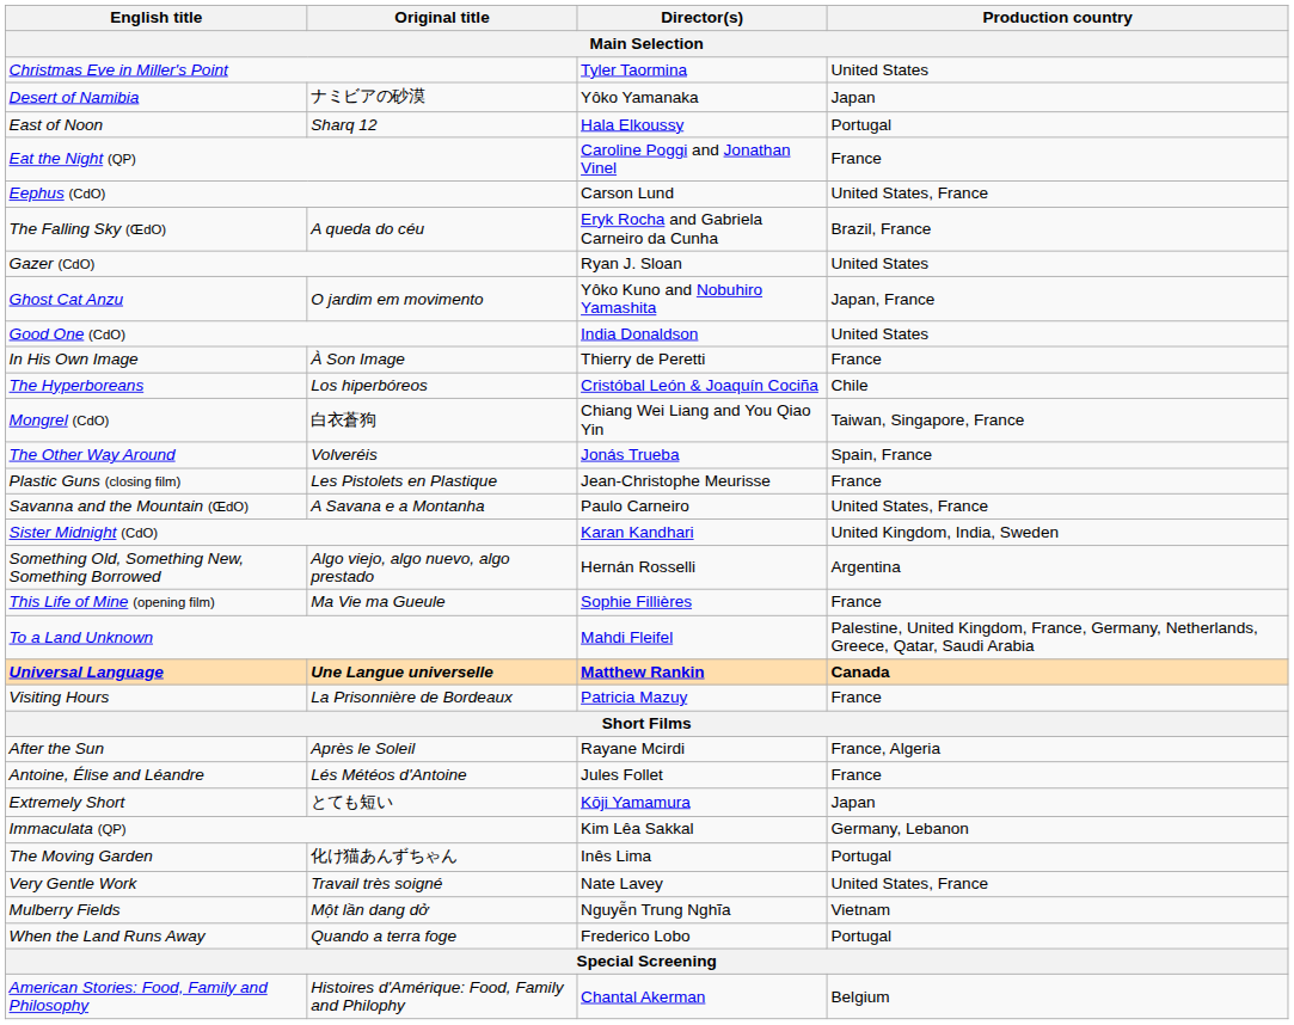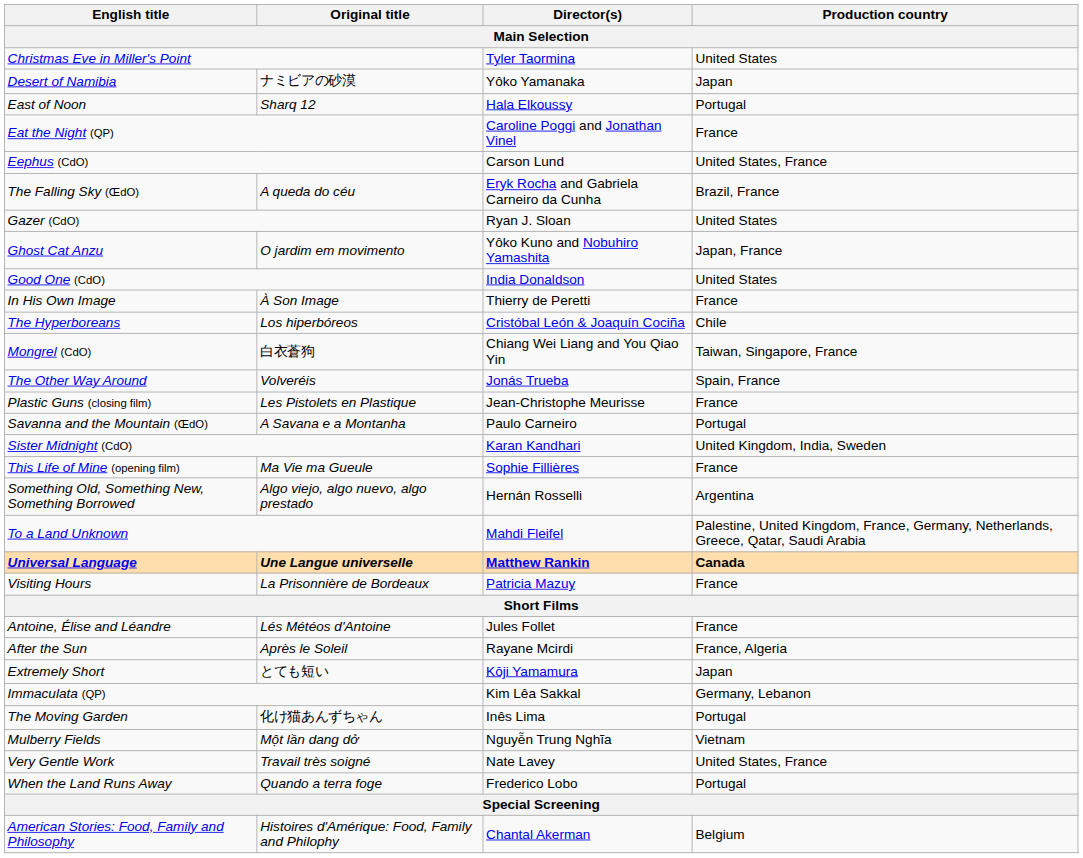 <table class="wikitable" style="width:100%; margin-bottom:4px">
 <tr>
 <th scope="col">English title</th>
 <th scope="col">Original title</th>
 <th scope="col">Director(s)</th>
 <th scope="col">Production country</th>
 </tr>
 <tr>
 <th colspan="4">Main Selection</th>
 </tr>
 <tr>
 <td colspan="2"><em><a href='#'>Christmas Eve in Miller's Point</a></em></td>
 <td><a href='#'>Tyler Taormina</a></td>
 <td>United States</td>
 </tr>
 <tr>
 <td><em><a href='#'>Desert of Namibia</a></em></td>
 <td>ナミビアの砂漠</td>
 <td>Yôko Yamanaka</td>
 <td>Japan</td>
 </tr>
 <tr>
 <td><em>East of Noon</em></td>
 <td><em>Sharq 12</em></td>
 <td><a href='#'>Hala Elkoussy</a></td>
 <td>Portugal</td>
 </tr>
 <tr>
 <td colspan="2"><em><a href='#'>Eat the Night</a></em> <small>(QP)</small></td>
 <td><a href='#'>Caroline Poggi</a> and <a href='#'>Jonathan Vinel</a></td>
 <td>France</td>
 </tr>
 <tr>
 <td colspan="2"><em><a href='#'>Eephus</a></em> <small>(CdO)</small></td>
 <td>Carson Lund</td>
 <td>United States, France</td>
 </tr>
 <tr>
 <td><em>The Falling Sky</em> <small>(ŒdO)</small></td>
 <td><em>A queda do céu</em></td>
 <td><a href='#'>Eryk Rocha</a> and Gabriela Carneiro da Cunha</td>
 <td>Brazil, France</td>
 </tr>
 <tr>
 <td colspan="2"><em>Gazer</em> <small>(CdO)</small></td>
 <td>Ryan J. Sloan</td>
 <td>United States</td>
 </tr>
 <tr>
 <td><em><a href='#'>Ghost Cat Anzu</a></em></td>
 <td><em>O jardim em movimento</em></td>
 <td>Yôko Kuno and <a href='#'>Nobuhiro Yamashita</a></td>
 <td>Japan, France</td>
 </tr>
 <tr>
 <td colspan="2"><em><a href='#'>Good One</a></em> <small>(CdO)</small></td>
 <td><a href='#'>India Donaldson</a></td>
 <td>United States</td>
 </tr>
 <tr>
 <td><em>In His Own Image</em></td>
 <td><em>À Son Image</em></td>
 <td>Thierry de Peretti</td>
 <td>France</td>
 </tr>
 <tr>
 <td><em><a href='#'>The Hyperboreans</a></em></td>
 <td><em>Los hiperbóreos</em></td>
 <td><a href='#'>Cristóbal León & Joaquín Cociña</a></td>
 <td>Chile</td>
 </tr>
 <tr>
 <td><em><a href='#'>Mongrel</a></em> <small>(CdO)</small></td>
 <td>白衣蒼狗</td>
 <td>Chiang Wei Liang and You Qiao Yin</td>
 <td>Taiwan, Singapore, France</td>
 </tr>
 <tr>
 <td><em><a href='#'>The Other Way Around</a></em></td>
 <td><em>Volveréis</em></td>
 <td><a href='#'>Jonás Trueba</a></td>
 <td>Spain, France</td>
 </tr>
 <tr>
 <td><em>Plastic Guns</em> <small>(closing film)</small></td>
 <td><em>Les Pistolets en Plastique</em></td>
 <td>Jean-Christophe Meurisse</td>
 <td>France</td>
 </tr>
 <tr>
 <td><em>Savanna and the Mountain</em> <small>(ŒdO)</small></td>
 <td><em>A Savana e a Montanha</em></td>
 <td>Paulo Carneiro</td>
-<td>United States, France</td>
+<td>Portugal</td>
 </tr>
 <tr>
 <td colspan="2"><em><a href='#'>Sister Midnight</a></em> <small>(CdO)</small></td>
 <td><a href='#'>Karan Kandhari</a></td>
 <td>United Kingdom, India, Sweden</td>
 </tr>
 <tr>
+<td><em><a href='#'>This Life of Mine</a></em> <small>(opening film)</small></td>
+<td><em>Ma Vie ma Gueule</em></td>
+<td><a href='#'>Sophie Fillières</a></td>
+<td>France</td>
+</tr>
+<tr>
 <td><em>Something Old, Something New, Something Borrowed</em></td>
 <td><em>Algo viejo, algo nuevo, algo prestado</em></td>
 <td>Hernán Rosselli</td>
 <td>Argentina</td>
-</tr>
-<tr>
-<td><em><a href='#'>This Life of Mine</a></em> <small>(opening film)</small></td>
-<td><em>Ma Vie ma Gueule</em></td>
-<td><a href='#'>Sophie Fillières</a></td>
-<td>France</td>
 </tr>
 <tr>
 <td colspan="2"><em><a href='#'>To a Land Unknown</a></em></td>
 <td><a href='#'>Mahdi Fleifel</a></td>
 <td>Palestine, United Kingdom, France, Germany, Netherlands, Greece, Qatar, Saudi Arabia</td>
 </tr>
 <tr style="background:#FFDEAD;">
 <td><strong><em><a href='#'>Universal Language</a></em></strong></td>
 <td><strong><em>Une Langue universelle</em></strong></td>
 <td><strong><a href='#'>Matthew Rankin</a></strong></td>
 <td><strong>Canada</strong></td>
 </tr>
 <tr>
 <td><em>Visiting Hours</em></td>
 <td><em>La Prisonnière de Bordeaux</em></td>
 <td><a href='#'>Patricia Mazuy</a></td>
 <td>France</td>
 </tr>
 <tr>
 <th colspan="4">Short Films</th>
 </tr>
 <tr>
+<td><em>Antoine, Élise and Léandre</em></td>
+<td><em>Lés Météos d'Antoine</em></td>
+<td>Jules Follet</td>
+<td>France</td>
+</tr>
+<tr>
 <td><em>After the Sun</em></td>
 <td><em>Après le Soleil</em></td>
 <td>Rayane Mcirdi</td>
 <td>France, Algeria</td>
-</tr>
-<tr>
-<td><em>Antoine, Élise and Léandre</em></td>
-<td><em>Lés Météos d'Antoine</em></td>
-<td>Jules Follet</td>
-<td>France</td>
 </tr>
 <tr>
 <td><em>Extremely Short</em></td>
 <td>とても短い</td>
 <td><a href='#'>Kōji Yamamura</a></td>
 <td>Japan</td>
 </tr>
 <tr>
 <td colspan="2"><em>Immaculata</em> <small>(QP)</small></td>
 <td>Kim Lêa Sakkal</td>
 <td>Germany, Lebanon</td>
 </tr>
 <tr>
 <td><em>The Moving Garden</em></td>
 <td>化け猫あんずちゃん</td>
 <td>Inês Lima</td>
 <td>Portugal</td>
 </tr>
 <tr>
+<td><em>Mulberry Fields</em></td>
+<td><em>Một lần dang dở</em></td>
+<td>Nguyễn Trung Nghĩa</td>
+<td>Vietnam</td>
+</tr>
+<tr>
 <td><em>Very Gentle Work</em></td>
 <td><em>Travail très soigné</em></td>
 <td>Nate Lavey</td>
 <td>United States, France</td>
-</tr>
-<tr>
-<td><em>Mulberry Fields</em></td>
-<td><em>Một lần dang dở</em></td>
-<td>Nguyễn Trung Nghĩa</td>
-<td>Vietnam</td>
 </tr>
 <tr>
 <td><em>When the Land Runs Away</em></td>
 <td><em>Quando a terra foge</em></td>
 <td>Frederico Lobo</td>
 <td>Portugal</td>
 </tr>
 <tr>
 <th colspan="4">Special Screening</th>
 </tr>
 <tr>
 <td><em><a href='#'>American Stories: Food, Family and Philosophy</a></em></td>
 <td><em>Histoires d'Amérique: Food, Family and Philophy</em></td>
 <td><a href='#'>Chantal Akerman</a></td>
 <td>Belgium</td>
 </tr>
 </table>
